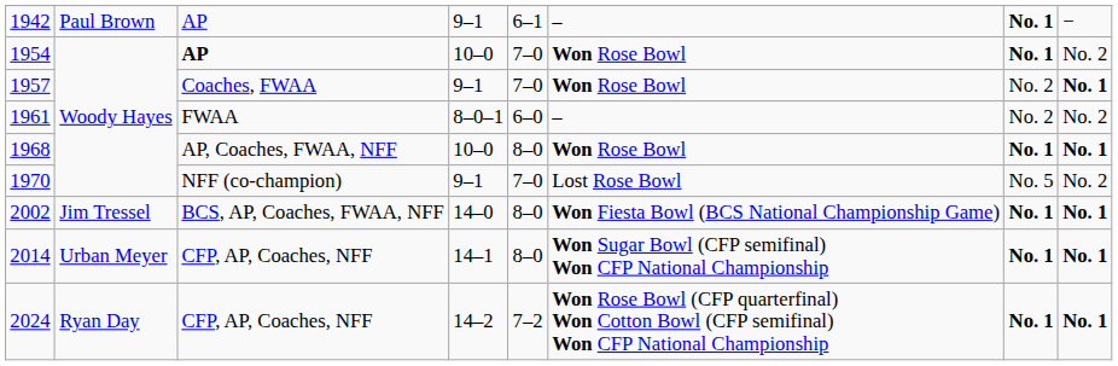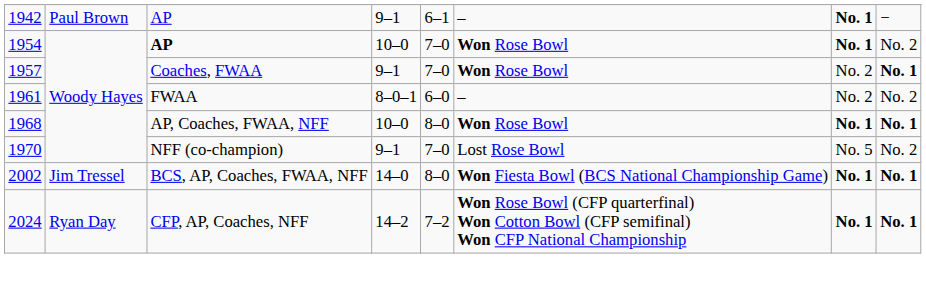 <table class="wikitable">
 <tr>
 </tr>
 <tr>
 <td><a href='#'>1942</a></td>
 <td><a href='#'>Paul Brown</a></td>
 <td><a href='#'>AP</a></td>
 <td>9–1</td>
 <td>6–1</td>
 <td>–</td>
 <td><strong>No. 1</strong></td>
 <td>−</td>
 </tr>
 <tr>
 <td><a href='#'>1954</a></td>
 <td rowspan="5"><a href='#'>Woody Hayes</a></td>
 <td><strong>AP</strong></td>
 <td>10–0</td>
 <td>7–0</td>
 <td><strong>Won</strong> <a href='#'>Rose Bowl</a></td>
 <td><strong>No. 1</strong></td>
 <td>No. 2</td>
 </tr>
 <tr>
 <td><a href='#'>1957</a></td>
 <td><a href='#'>Coaches</a>, <a href='#'>FWAA</a></td>
 <td>9–1</td>
 <td>7–0</td>
 <td><strong>Won</strong> <a href='#'>Rose Bowl</a></td>
 <td>No. 2</td>
 <td><strong>No. 1</strong></td>
 </tr>
 <tr>
 <td><a href='#'>1961</a></td>
 <td>FWAA</td>
 <td>8–0–1</td>
 <td>6–0</td>
 <td>–</td>
 <td>No. 2</td>
 <td>No. 2</td>
 </tr>
 <tr>
 <td><a href='#'>1968</a></td>
 <td>AP, Coaches, FWAA, <a href='#'>NFF</a></td>
 <td>10–0</td>
 <td>8–0</td>
 <td><strong>Won</strong> <a href='#'>Rose Bowl</a></td>
 <td><strong>No. 1</strong></td>
 <td><strong>No. 1</strong></td>
 </tr>
 <tr>
 <td><a href='#'>1970</a></td>
 <td>NFF (co-champion)</td>
 <td>9–1</td>
 <td>7–0</td>
 <td>Lost <a href='#'>Rose Bowl</a></td>
 <td>No. 5</td>
 <td>No. 2</td>
 </tr>
 <tr>
 <td><a href='#'>2002</a></td>
 <td><a href='#'>Jim Tressel</a></td>
 <td><a href='#'>BCS</a>, AP, Coaches, FWAA, NFF</td>
 <td>14–0</td>
 <td>8–0</td>
 <td><strong>Won</strong> <a href='#'>Fiesta Bowl</a> (<a href='#'>BCS National Championship Game</a>)</td>
 <td><strong>No. 1</strong></td>
 <td><strong>No. 1</strong></td>
 </tr>
 <tr>
-<td><a href='#'>2014</a></td>
-<td><a href='#'>Urban Meyer</a></td>
-<td><a href='#'>CFP</a>, AP, Coaches, NFF</td>
-<td>14–1</td>
-<td>8–0</td>
-<td><strong>Won</strong> <a href='#'>Sugar Bowl</a> (CFP semifinal)<br><strong>Won</strong> <a href='#'>CFP National Championship</a></td>
-<td><strong>No. 1</strong></td>
-<td><strong>No. 1</strong></td>
-</tr>
-<tr>
 <td><a href='#'>2024</a></td>
 <td><a href='#'>Ryan Day</a></td>
 <td><a href='#'>CFP</a>, AP, Coaches, NFF</td>
 <td>14–2</td>
 <td>7–2</td>
 <td><strong>Won</strong> <a href='#'>Rose Bowl</a> (CFP quarterfinal)<br><strong>Won</strong> <a href='#'>Cotton Bowl</a> (CFP semifinal)<br><strong>Won</strong> <a href='#'>CFP National Championship</a></td>
 <td><strong>No. 1</strong></td>
 <td><strong>No. 1</strong></td>
 </tr>
 </table>
